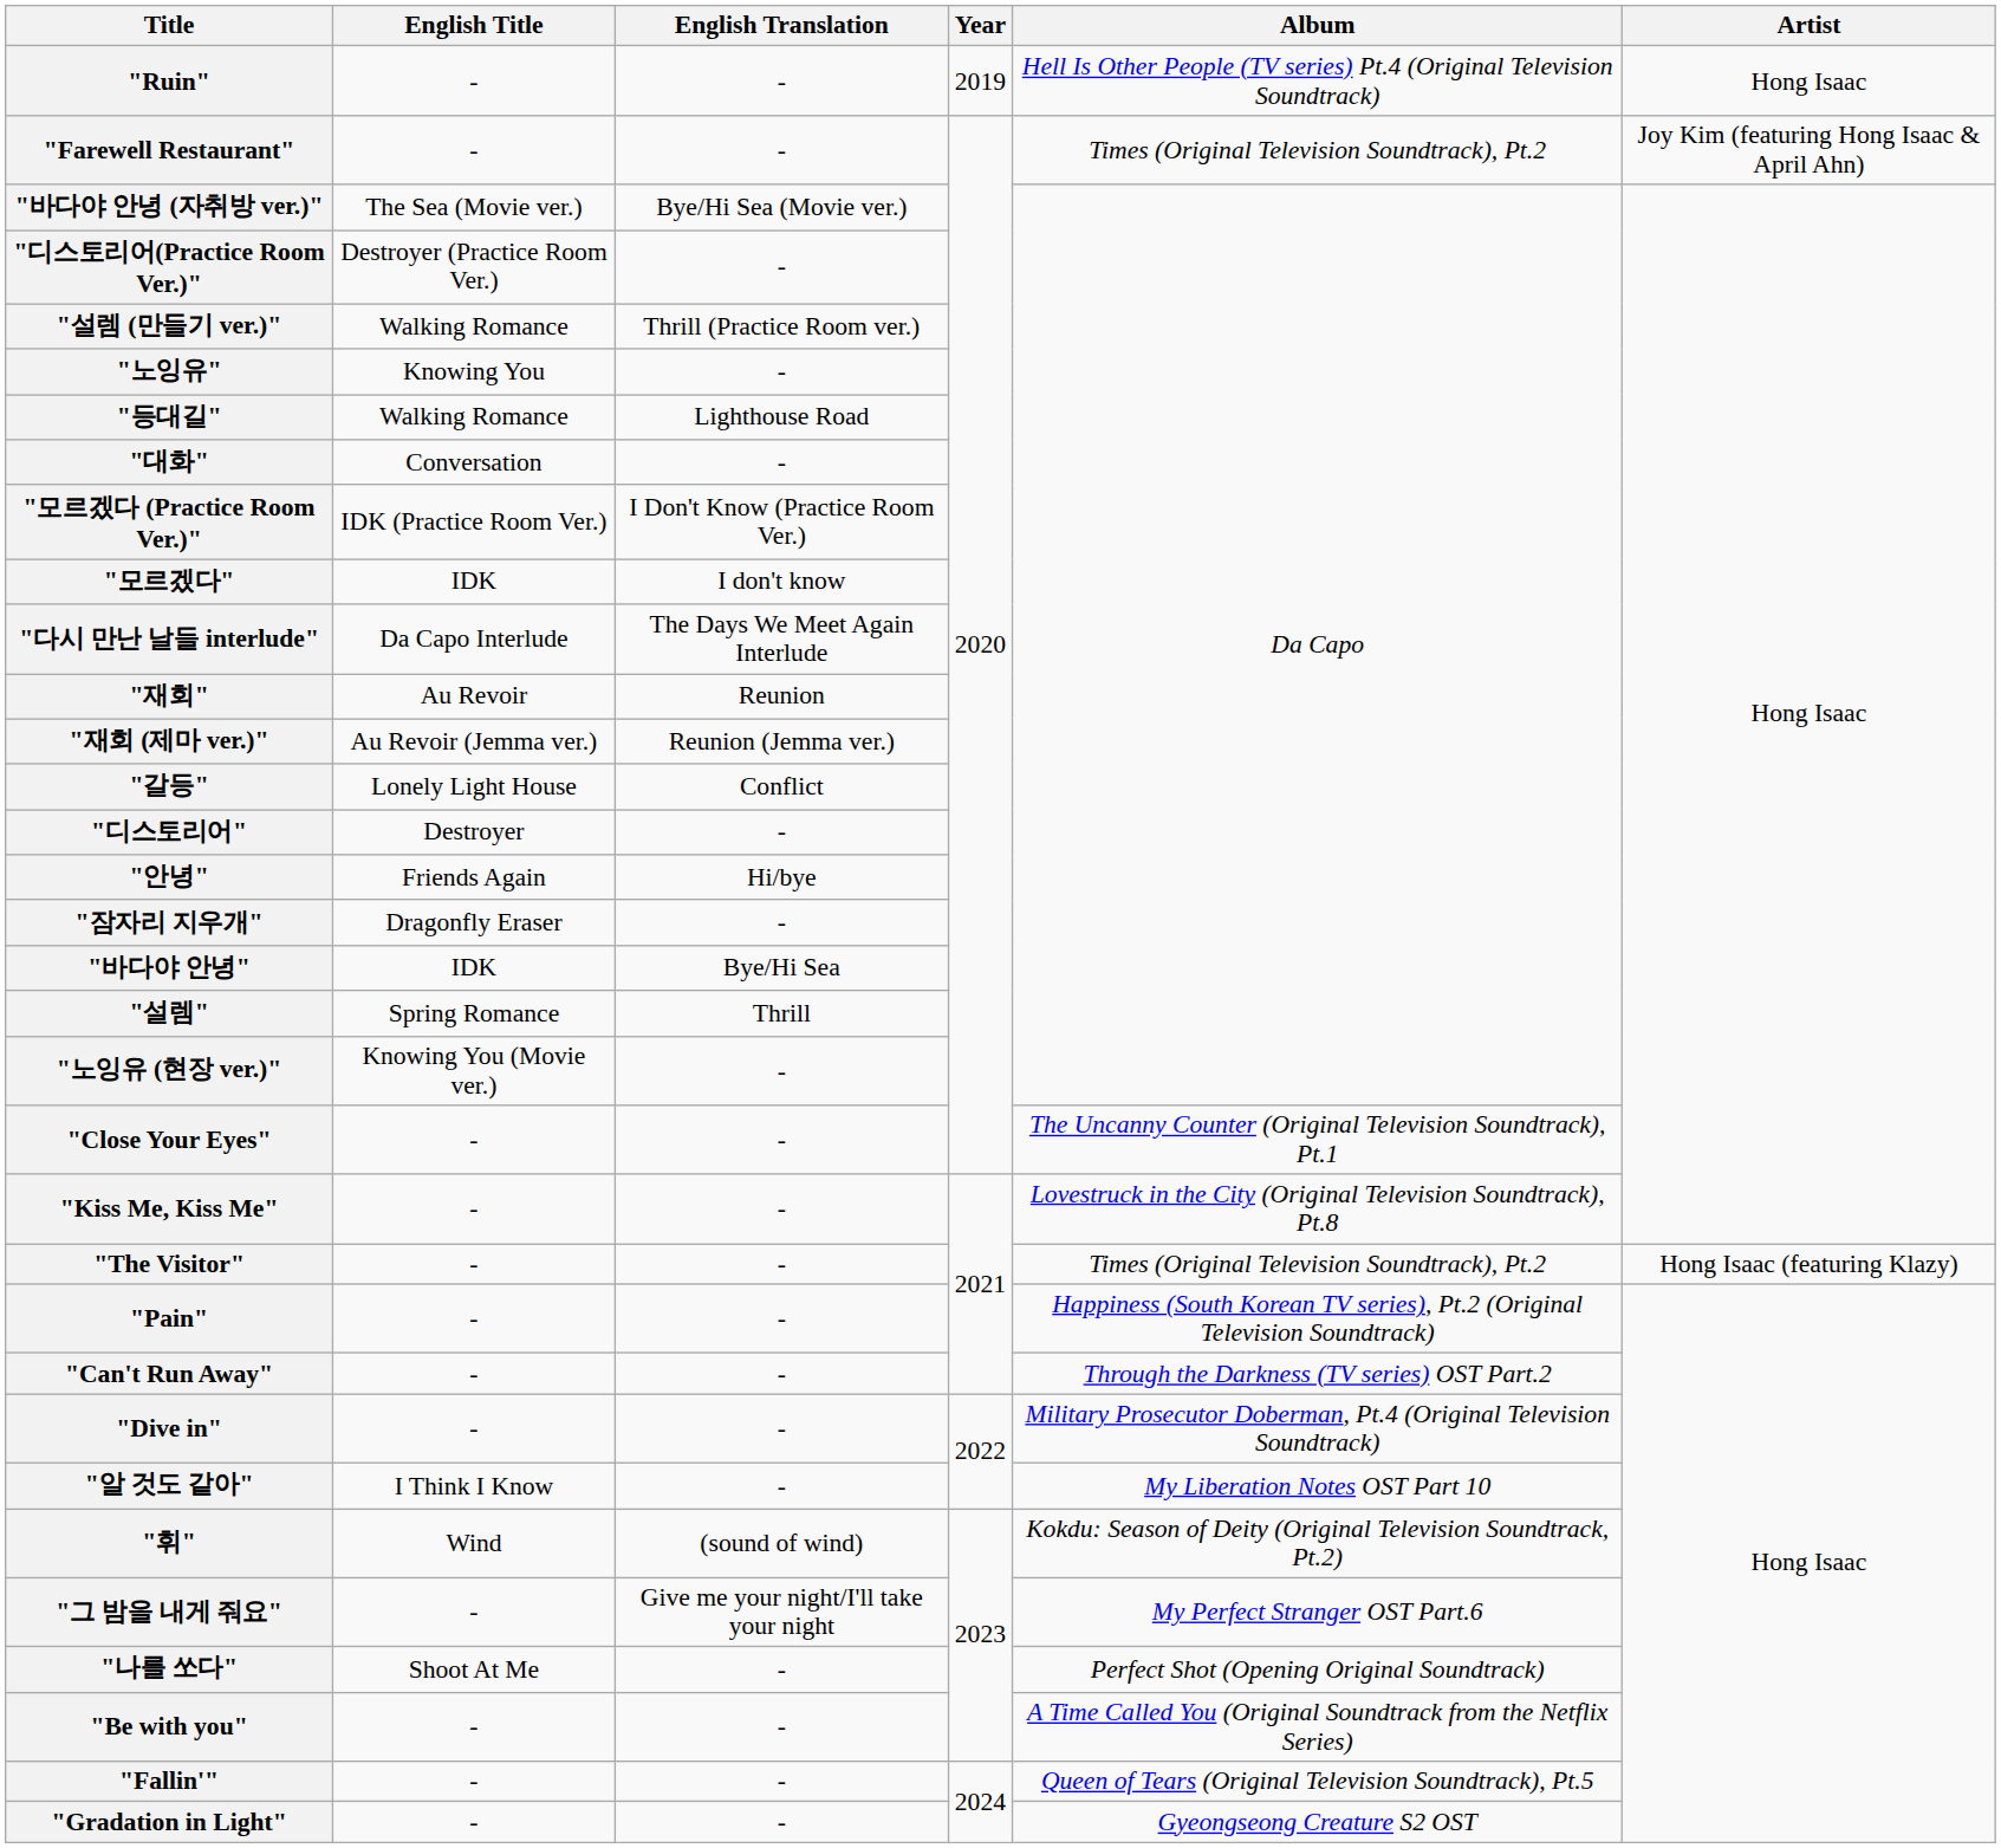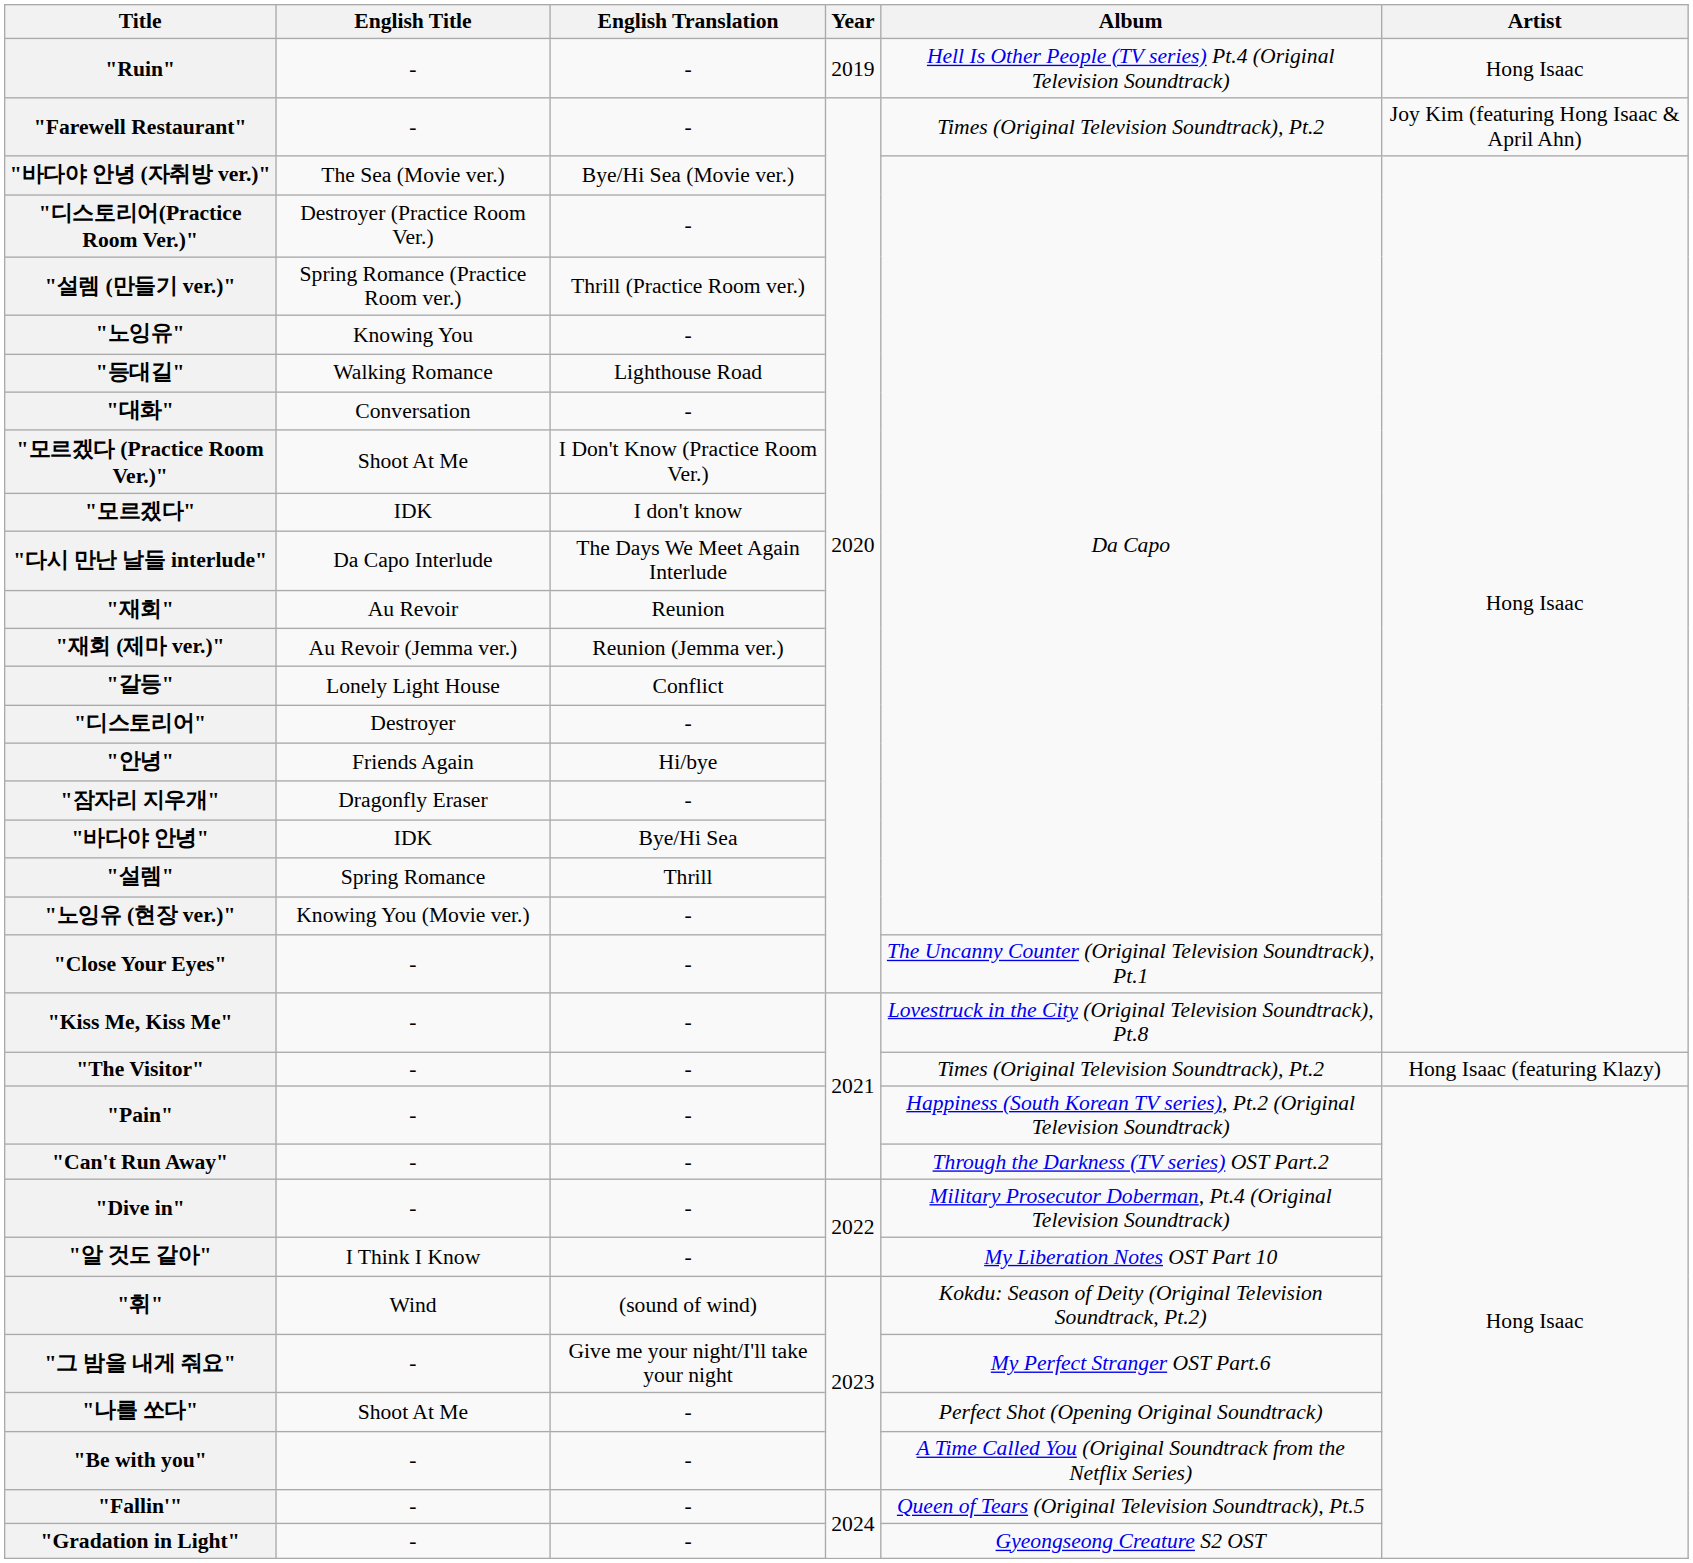 <table class="wikitable sortable plainrowheaders" style="text-align:center;">
 <tr>
 <th scope="col">Title</th>
 <th scope="col">English Title</th>
 <th scope="col">English Translation</th>
 <th scope="col" width="33">Year</th>
 <th scope="col" class="unsortable">Album</th>
 <th scope="col" class="unsortable">Artist</th>
 </tr>
 <tr>
 <th scope="row">"Ruin"</th>
 <td>-</td>
 <td>-</td>
 <td>2019</td>
 <td><em><a href='#'>Hell Is Other People (TV series)</a> Pt.4 (Original Television Soundtrack)</em></td>
 <td>Hong Isaac</td>
 </tr>
 <tr>
 <th scope="row">"Farewell Restaurant"</th>
 <td>-</td>
 <td>-</td>
 <td rowspan="20">2020</td>
 <td><em>Times (Original Television Soundtrack), Pt.2</em></td>
 <td>Joy Kim (featuring Hong Isaac & April Ahn)</td>
 </tr>
 <tr>
 <th scope="row">"바다야 안녕 (자취방 ver.)"</th>
 <td>The Sea (Movie ver.)</td>
 <td>Bye/Hi Sea (Movie ver.)</td>
 <td rowspan="18"><em>Da Capo</em></td>
 <td rowspan="20">Hong Isaac</td>
 </tr>
 <tr>
 <th scope="row">"디스토리어(Practice Room Ver.)"</th>
 <td>Destroyer (Practice Room Ver.)</td>
 <td>-</td>
 </tr>
 <tr>
 <th scope="row">"설렘 (만들기 ver.)"</th>
-<td>Walking Romance</td>
+<td>Spring Romance (Practice Room ver.)</td>
 <td>Thrill (Practice Room ver.)</td>
 </tr>
 <tr>
 <th scope="row">"노잉유"</th>
 <td>Knowing You</td>
 <td>-</td>
 </tr>
 <tr>
 <th scope="row">"등대길"</th>
 <td>Walking Romance</td>
 <td>Lighthouse Road</td>
 </tr>
 <tr>
 <th scope="row">"대화"</th>
 <td>Conversation</td>
 <td>-</td>
 </tr>
 <tr>
 <th scope="row">"모르겠다 (Practice Room Ver.)"</th>
-<td>IDK (Practice Room Ver.)</td>
+<td>Shoot At Me</td>
 <td>I Don't Know (Practice Room Ver.)</td>
 </tr>
 <tr>
 <th scope="row">"모르겠다"</th>
 <td>IDK</td>
 <td>I don't know</td>
 </tr>
 <tr>
 <th scope="row">"다시 만난 날들 interlude"</th>
 <td>Da Capo Interlude</td>
 <td>The Days We Meet Again Interlude</td>
 </tr>
 <tr>
 <th scope="row">"재회"</th>
 <td>Au Revoir</td>
 <td>Reunion</td>
 </tr>
 <tr>
 <th scope="row">"재회 (제마 ver.)"</th>
 <td>Au Revoir (Jemma ver.)</td>
 <td>Reunion (Jemma ver.)</td>
 </tr>
 <tr>
 <th scope="row">"갈등"</th>
 <td>Lonely Light House</td>
 <td>Conflict</td>
 </tr>
 <tr>
 <th scope="row">"디스토리어"</th>
 <td>Destroyer</td>
 <td>-</td>
 </tr>
 <tr>
 <th scope="row">"안녕"</th>
 <td>Friends Again</td>
 <td>Hi/bye</td>
 </tr>
 <tr>
 <th scope="row">"잠자리 지우개"</th>
 <td>Dragonfly Eraser</td>
 <td>-</td>
 </tr>
 <tr>
 <th scope="row">"바다야 안녕"</th>
 <td>IDK</td>
 <td>Bye/Hi Sea</td>
 </tr>
 <tr>
 <th scope="row">"설렘"</th>
 <td>Spring Romance</td>
 <td>Thrill</td>
 </tr>
 <tr>
 <th scope="row">"노잉유 (현장 ver.)"</th>
 <td>Knowing You (Movie ver.)</td>
 <td>-</td>
 </tr>
 <tr>
 <th scope="row">"Close Your Eyes"</th>
 <td>-</td>
 <td>-</td>
 <td><em><a href='#'>The Uncanny Counter</a> (Original Television Soundtrack), Pt.1</em></td>
 </tr>
 <tr>
 <th scope="row">"Kiss Me, Kiss Me"</th>
 <td>-</td>
 <td>-</td>
 <td rowspan="4">2021</td>
 <td><em><a href='#'>Lovestruck in the City</a> (Original Television Soundtrack), Pt.8</em></td>
 </tr>
 <tr>
 <th scope="row">"The Visitor"</th>
 <td>-</td>
 <td>-</td>
 <td><em>Times (Original Television Soundtrack), Pt.2</em></td>
 <td>Hong Isaac (featuring Klazy)</td>
 </tr>
 <tr>
 <th scope="row">"Pain"</th>
 <td>-</td>
 <td>-</td>
 <td><em><a href='#'>Happiness (South Korean TV series)</a>, Pt.2 (Original Television Soundtrack)</em></td>
 <td rowspan="10">Hong Isaac</td>
 </tr>
 <tr>
 <th scope="row">"Can't Run Away"</th>
 <td>-</td>
 <td>-</td>
 <td><em><a href='#'>Through the Darkness (TV series)</a> OST Part.2</em></td>
 </tr>
 <tr>
 <th scope="row">"Dive in"</th>
 <td>-</td>
 <td>-</td>
 <td rowspan="2">2022</td>
 <td><em><a href='#'>Military Prosecutor Doberman</a>, Pt.4 (Original Television Soundtrack)</em></td>
 </tr>
 <tr>
 <th scope="row">"알 것도 같아"</th>
 <td>I Think I Know</td>
 <td>-</td>
 <td><em><a href='#'>My Liberation Notes</a> OST Part 10</em></td>
 </tr>
 <tr>
 <th scope="row">"휘"</th>
 <td>Wind</td>
 <td>(sound of wind)</td>
 <td rowspan="4">2023</td>
 <td><em>Kokdu: Season of Deity (Original Television Soundtrack, Pt.2)</em></td>
 </tr>
 <tr>
 <th scope="row">"그 밤을 내게 줘요"</th>
 <td>-</td>
 <td>Give me your night/I'll take your night</td>
 <td><em><a href='#'>My Perfect Stranger</a> OST Part.6</em></td>
 </tr>
 <tr>
 <th scope="row">"나를 쏘다"</th>
 <td>Shoot At Me</td>
 <td>-</td>
 <td><em>Perfect Shot (Opening Original Soundtrack)</em></td>
 </tr>
 <tr>
 <th scope="row">"Be with you"</th>
 <td>-</td>
 <td>-</td>
 <td><em><a href='#'>A Time Called You</a> (Original Soundtrack from the Netflix Series)</em></td>
 </tr>
 <tr>
 <th scope="row">"Fallin'"</th>
 <td>-</td>
 <td>-</td>
 <td rowspan="3">2024</td>
 <td><em><a href='#'>Queen of Tears</a> (Original Television Soundtrack), Pt.5</em></td>
 </tr>
 <tr>
 <th scope="row">"Gradation in Light"</th>
 <td>-</td>
 <td>-</td>
 <td><em><a href='#'>Gyeongseong Creature</a> S2 OST</em></td>
 </tr>
 <tr>
 </tr>
 </table>
